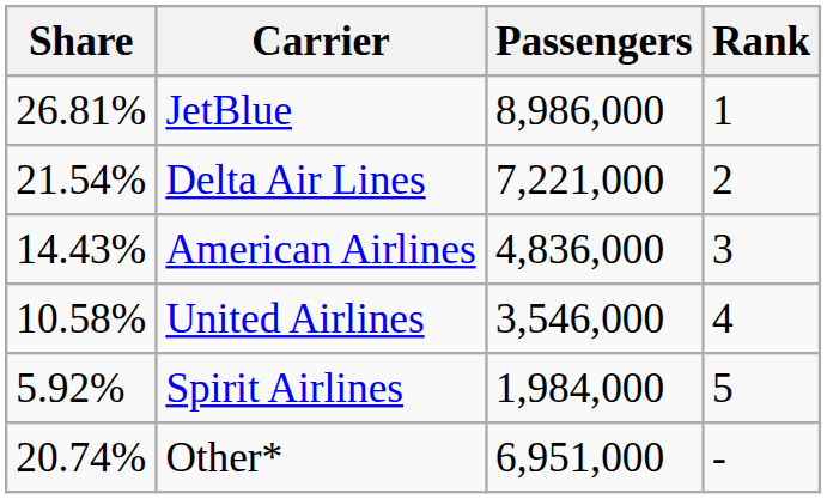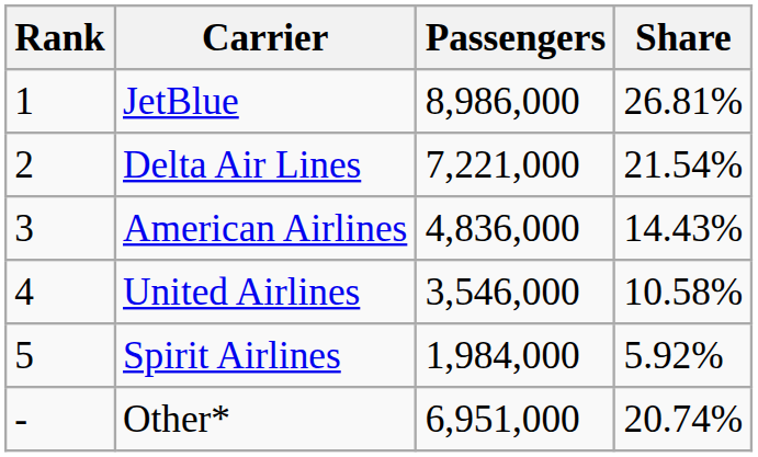 <table class="wikitable sortable" style="font-size: 95%">
 <tr>
-<th>Share</th>
+<th>Rank</th>
 <th>Carrier</th>
 <th>Passengers</th>
-<th>Rank</th>
+<th>Share</th>
 </tr>
 <tr>
-<td>26.81%</td>
+<td>1</td>
 <td><a href='#'>JetBlue</a></td>
 <td>8,986,000</td>
-<td>1</td>
+<td>26.81%</td>
 </tr>
 <tr>
-<td>21.54%</td>
+<td>2</td>
 <td><a href='#'>Delta Air Lines</a></td>
 <td>7,221,000</td>
-<td>2</td>
+<td>21.54%</td>
 </tr>
 <tr>
-<td>14.43%</td>
+<td>3</td>
 <td><a href='#'>American Airlines</a></td>
 <td>4,836,000</td>
-<td>3</td>
+<td>14.43%</td>
 </tr>
 <tr>
-<td>10.58%</td>
+<td>4</td>
 <td><a href='#'>United Airlines</a></td>
 <td>3,546,000</td>
-<td>4</td>
+<td>10.58%</td>
 </tr>
 <tr>
-<td>5.92%</td>
+<td>5</td>
 <td><a href='#'>Spirit Airlines</a></td>
 <td>1,984,000</td>
-<td>5</td>
+<td>5.92%</td>
 </tr>
 <tr>
-<td>20.74%</td>
+<td>-</td>
 <td>Other*</td>
 <td>6,951,000</td>
-<td>-</td>
+<td>20.74%</td>
 </tr>
 </table>
